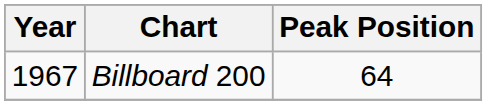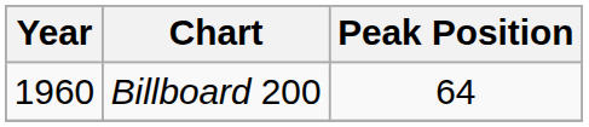 <table class="wikitable">
 <tr>
 <th align="left">Year</th>
 <th align="left">Chart</th>
 <th align="left">Peak Position</th>
 </tr>
 <tr>
-<td rowspan="1">1967</td>
+<td rowspan="1">1960</td>
 <td rowspan="1"><em>Billboard</em> 200</td>
 <td align="center">64</td>
 </tr>
 <tr>
 </tr>
 </table>
